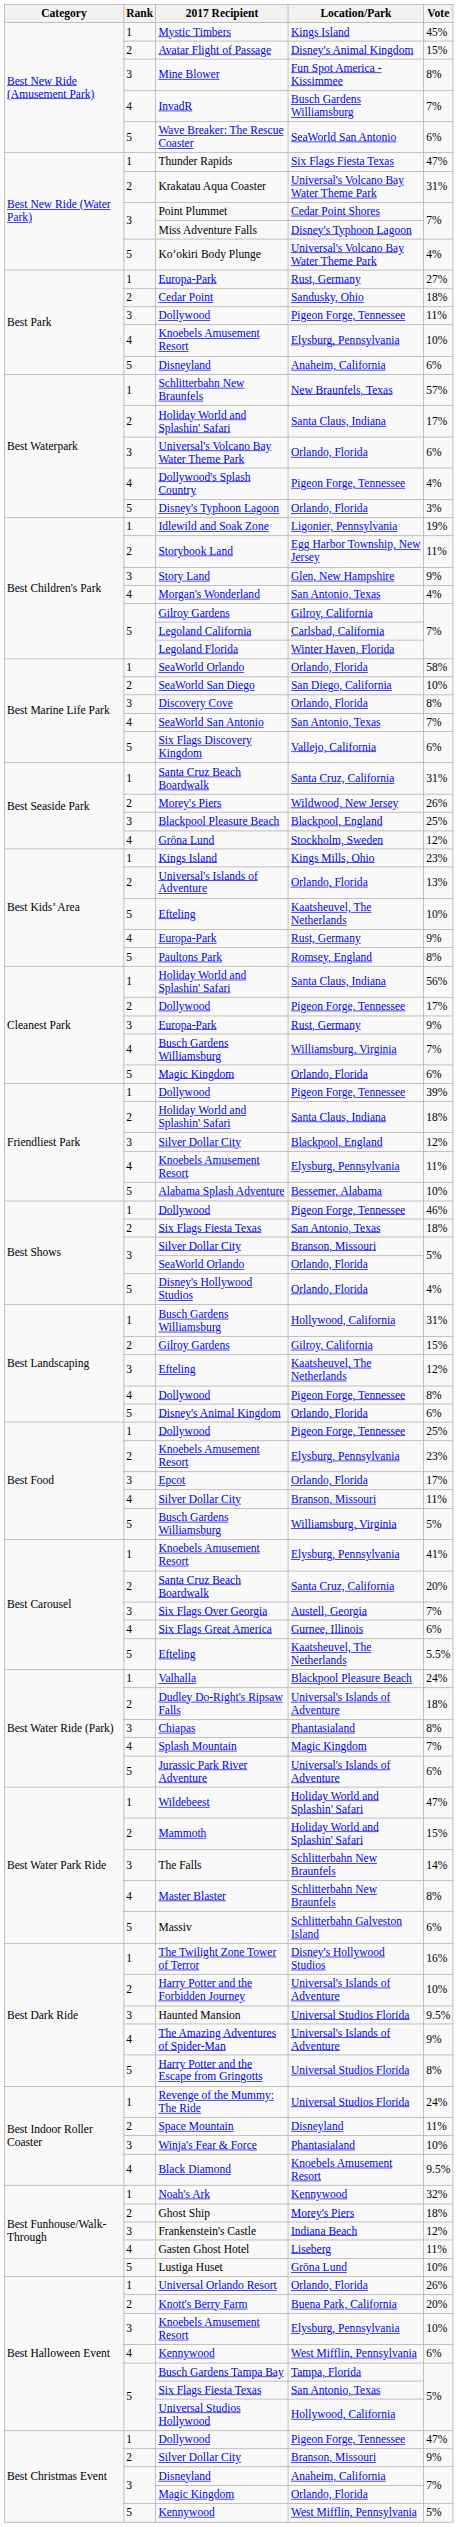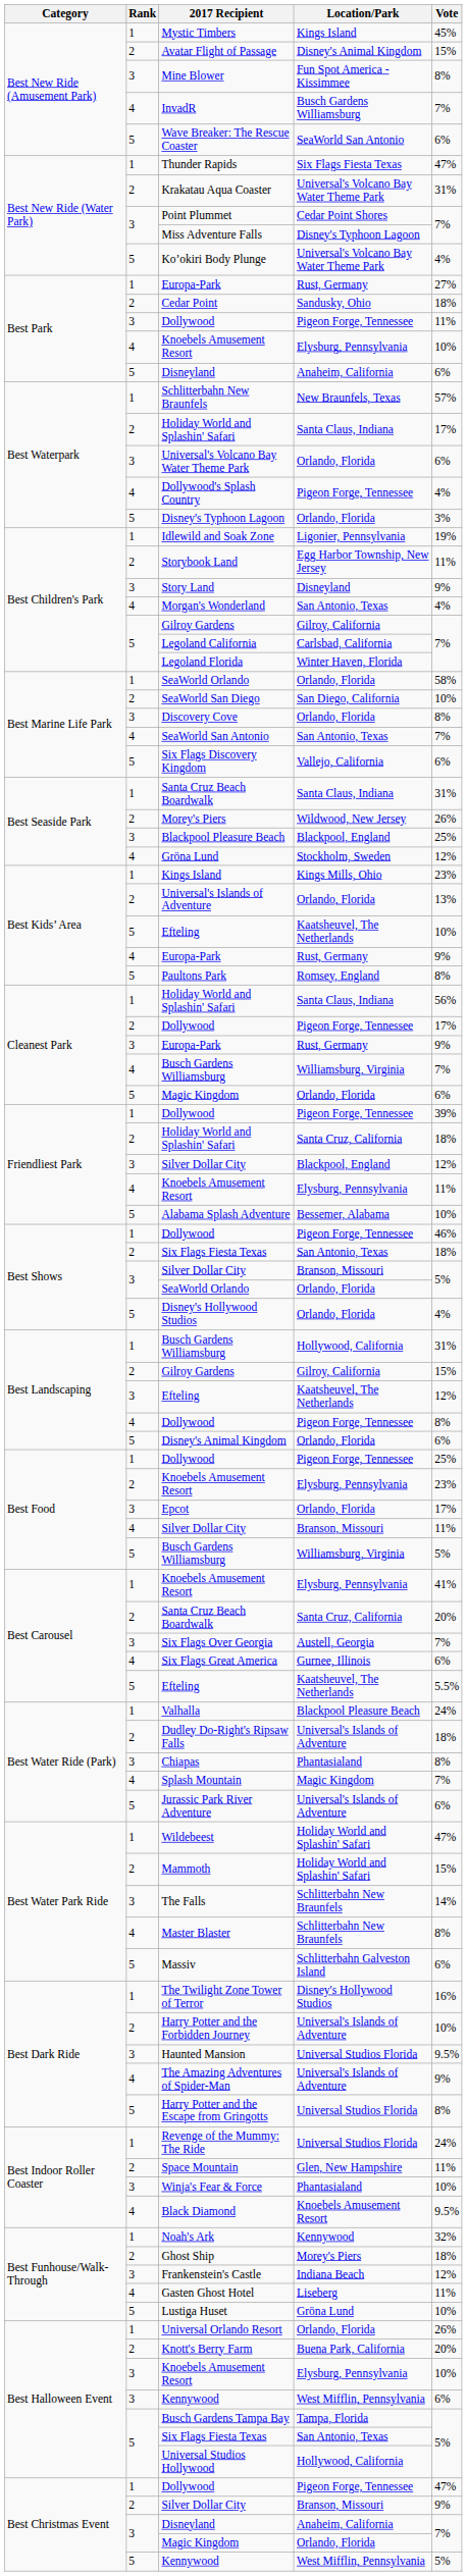 <table class="wikitable sortable" style="margin:1em auto;">
 <tr>
 <th>Category</th>
 <th>Rank</th>
 <th>2017 Recipient</th>
 <th>Location/Park</th>
 <th>Vote</th>
 </tr>
 <tr>
 <td rowspan="5"><a href='#'>Best New Ride (Amusement Park)</a></td>
 <td>1</td>
 <td><a href='#'>Mystic Timbers</a></td>
 <td><a href='#'>Kings Island</a></td>
 <td>45%</td>
 </tr>
 <tr>
 <td>2</td>
 <td><a href='#'>Avatar Flight of Passage</a></td>
 <td><a href='#'>Disney's Animal Kingdom</a></td>
 <td>15%</td>
 </tr>
 <tr>
 <td>3</td>
 <td><a href='#'>Mine Blower</a></td>
 <td><a href='#'>Fun Spot America - Kissimmee</a></td>
 <td>8%</td>
 </tr>
 <tr>
 <td>4</td>
 <td><a href='#'>InvadR</a></td>
 <td><a href='#'>Busch Gardens Williamsburg</a></td>
 <td>7%</td>
 </tr>
 <tr>
 <td>5</td>
 <td><a href='#'>Wave Breaker: The Rescue Coaster</a></td>
 <td><a href='#'>SeaWorld San Antonio</a></td>
 <td>6%</td>
 </tr>
 <tr>
 <td rowspan="5"><a href='#'>Best New Ride (Water Park)</a></td>
 <td>1</td>
 <td>Thunder Rapids</td>
 <td><a href='#'>Six Flags Fiesta Texas</a></td>
 <td>47%</td>
 </tr>
 <tr>
 <td>2</td>
 <td>Krakatau Aqua Coaster</td>
 <td><a href='#'>Universal's Volcano Bay Water Theme Park</a></td>
 <td>31%</td>
 </tr>
 <tr>
 <td rowspan="2">3</td>
 <td>Point Plummet</td>
 <td><a href='#'>Cedar Point Shores</a></td>
 <td rowspan="2">7%</td>
 </tr>
 <tr>
 <td>Miss Adventure Falls</td>
 <td><a href='#'>Disney's Typhoon Lagoon</a></td>
 </tr>
 <tr>
 <td>5</td>
 <td>Ko’okiri Body Plunge</td>
 <td><a href='#'>Universal's Volcano Bay Water Theme Park</a></td>
 <td>4%</td>
 </tr>
 <tr>
 <td rowspan="5">Best Park</td>
 <td>1</td>
 <td><a href='#'>Europa-Park</a></td>
 <td><a href='#'>Rust, Germany</a></td>
 <td>27%</td>
 </tr>
 <tr>
 <td>2</td>
 <td><a href='#'>Cedar Point</a></td>
 <td><a href='#'>Sandusky, Ohio</a></td>
 <td>18%</td>
 </tr>
 <tr>
 <td>3</td>
 <td><a href='#'>Dollywood</a></td>
 <td><a href='#'>Pigeon Forge, Tennessee</a></td>
 <td>11%</td>
 </tr>
 <tr>
 <td>4</td>
 <td><a href='#'>Knoebels Amusement Resort</a></td>
 <td><a href='#'>Elysburg, Pennsylvania</a></td>
 <td>10%</td>
 </tr>
 <tr>
 <td>5</td>
 <td><a href='#'>Disneyland</a></td>
 <td><a href='#'>Anaheim, California</a></td>
 <td>6%</td>
 </tr>
 <tr>
 <td rowspan="5">Best Waterpark</td>
 <td>1</td>
 <td><a href='#'>Schlitterbahn New Braunfels</a></td>
 <td><a href='#'>New Braunfels, Texas</a></td>
 <td>57%</td>
 </tr>
 <tr>
 <td>2</td>
 <td><a href='#'>Holiday World and Splashin' Safari</a></td>
 <td><a href='#'>Santa Claus, Indiana</a></td>
 <td>17%</td>
 </tr>
 <tr>
 <td>3</td>
 <td><a href='#'>Universal's Volcano Bay Water Theme Park</a></td>
 <td><a href='#'>Orlando, Florida</a></td>
 <td>6%</td>
 </tr>
 <tr>
 <td>4</td>
 <td><a href='#'>Dollywood's Splash Country</a></td>
 <td><a href='#'>Pigeon Forge, Tennessee</a></td>
 <td>4%</td>
 </tr>
 <tr>
 <td>5</td>
 <td><a href='#'>Disney's Typhoon Lagoon</a></td>
 <td><a href='#'>Orlando, Florida</a></td>
 <td>3%</td>
 </tr>
 <tr>
 <td rowspan="7">Best Children's Park</td>
 <td>1</td>
 <td><a href='#'>Idlewild and Soak Zone</a></td>
 <td><a href='#'>Ligonier, Pennsylvania</a></td>
 <td>19%</td>
 </tr>
 <tr>
 <td>2</td>
 <td><a href='#'>Storybook Land</a></td>
 <td><a href='#'>Egg Harbor Township, New Jersey</a></td>
 <td>11%</td>
 </tr>
 <tr>
 <td>3</td>
 <td><a href='#'>Story Land</a></td>
-<td><a href='#'>Glen, New Hampshire</a></td>
+<td><a href='#'>Disneyland</a></td>
 <td>9%</td>
 </tr>
 <tr>
 <td>4</td>
 <td><a href='#'>Morgan's Wonderland</a></td>
 <td><a href='#'>San Antonio, Texas</a></td>
 <td>4%</td>
 </tr>
 <tr>
 <td rowspan="3">5</td>
 <td><a href='#'>Gilroy Gardens</a></td>
 <td><a href='#'>Gilroy, California</a></td>
 <td rowspan="3">7%</td>
 </tr>
 <tr>
 <td><a href='#'>Legoland California</a></td>
 <td><a href='#'>Carlsbad, California</a></td>
 </tr>
 <tr>
 <td><a href='#'>Legoland Florida</a></td>
 <td><a href='#'>Winter Haven, Florida</a></td>
 </tr>
 <tr>
 <td rowspan="5">Best Marine Life Park</td>
 <td>1</td>
 <td><a href='#'>SeaWorld Orlando</a></td>
 <td><a href='#'>Orlando, Florida</a></td>
 <td>58%</td>
 </tr>
 <tr>
 <td>2</td>
 <td><a href='#'>SeaWorld San Diego</a></td>
 <td><a href='#'>San Diego, California</a></td>
 <td>10%</td>
 </tr>
 <tr>
 <td>3</td>
 <td><a href='#'>Discovery Cove</a></td>
 <td><a href='#'>Orlando, Florida</a></td>
 <td>8%</td>
 </tr>
 <tr>
 <td>4</td>
 <td><a href='#'>SeaWorld San Antonio</a></td>
 <td><a href='#'>San Antonio, Texas</a></td>
 <td>7%</td>
 </tr>
 <tr>
 <td>5</td>
 <td><a href='#'>Six Flags Discovery Kingdom</a></td>
 <td><a href='#'>Vallejo, California</a></td>
 <td>6%</td>
 </tr>
 <tr>
 <td rowspan="4">Best Seaside Park</td>
 <td>1</td>
 <td><a href='#'>Santa Cruz Beach Boardwalk</a></td>
-<td><a href='#'>Santa Cruz, California</a></td>
+<td><a href='#'>Santa Claus, Indiana</a></td>
 <td>31%</td>
 </tr>
 <tr>
 <td>2</td>
 <td><a href='#'>Morey's Piers</a></td>
 <td><a href='#'>Wildwood, New Jersey</a></td>
 <td>26%</td>
 </tr>
 <tr>
 <td>3</td>
 <td><a href='#'>Blackpool Pleasure Beach</a></td>
 <td><a href='#'>Blackpool, England</a></td>
 <td>25%</td>
 </tr>
 <tr>
 <td>4</td>
 <td><a href='#'>Gröna Lund</a></td>
 <td><a href='#'>Stockholm, Sweden</a></td>
 <td>12%</td>
 </tr>
 <tr>
 <td rowspan="5">Best Kids’ Area</td>
 <td>1</td>
 <td><a href='#'>Kings Island</a></td>
 <td><a href='#'>Kings Mills, Ohio</a></td>
 <td>23%</td>
 </tr>
 <tr>
 <td>2</td>
 <td><a href='#'>Universal's Islands of Adventure</a></td>
 <td><a href='#'>Orlando, Florida</a></td>
 <td>13%</td>
 </tr>
 <tr>
 <td>5</td>
 <td><a href='#'>Efteling</a></td>
 <td><a href='#'>Kaatsheuvel, The Netherlands</a></td>
 <td>10%</td>
 </tr>
 <tr>
 <td>4</td>
 <td><a href='#'>Europa-Park</a></td>
 <td><a href='#'>Rust, Germany</a></td>
 <td>9%</td>
 </tr>
 <tr>
 <td>5</td>
 <td><a href='#'>Paultons Park</a></td>
 <td><a href='#'>Romsey, England</a></td>
 <td>8%</td>
 </tr>
 <tr>
 <td rowspan="5">Cleanest Park</td>
 <td>1</td>
 <td><a href='#'>Holiday World and Splashin' Safari</a></td>
 <td><a href='#'>Santa Claus, Indiana</a></td>
 <td>56%</td>
 </tr>
 <tr>
 <td>2</td>
 <td><a href='#'>Dollywood</a></td>
 <td><a href='#'>Pigeon Forge, Tennessee</a></td>
 <td>17%</td>
 </tr>
 <tr>
 <td>3</td>
 <td><a href='#'>Europa-Park</a></td>
 <td><a href='#'>Rust, Germany</a></td>
 <td>9%</td>
 </tr>
 <tr>
 <td>4</td>
 <td><a href='#'>Busch Gardens Williamsburg</a></td>
 <td><a href='#'>Williamsburg, Virginia</a></td>
 <td>7%</td>
 </tr>
 <tr>
 <td>5</td>
 <td><a href='#'>Magic Kingdom</a></td>
 <td><a href='#'>Orlando, Florida</a></td>
 <td>6%</td>
 </tr>
 <tr>
 <td rowspan="5">Friendliest Park</td>
 <td>1</td>
 <td><a href='#'>Dollywood</a></td>
 <td><a href='#'>Pigeon Forge, Tennessee</a></td>
 <td>39%</td>
 </tr>
 <tr>
 <td>2</td>
 <td><a href='#'>Holiday World and Splashin' Safari</a></td>
-<td><a href='#'>Santa Claus, Indiana</a></td>
+<td><a href='#'>Santa Cruz, California</a></td>
 <td>18%</td>
 </tr>
 <tr>
 <td>3</td>
 <td><a href='#'>Silver Dollar City</a></td>
 <td><a href='#'>Blackpool, England</a></td>
 <td>12%</td>
 </tr>
 <tr>
 <td>4</td>
 <td><a href='#'>Knoebels Amusement Resort</a></td>
 <td><a href='#'>Elysburg, Pennsylvania</a></td>
 <td>11%</td>
 </tr>
 <tr>
 <td>5</td>
 <td><a href='#'>Alabama Splash Adventure</a></td>
 <td><a href='#'>Bessemer, Alabama</a></td>
 <td>10%</td>
 </tr>
 <tr>
 <td rowspan="5">Best Shows</td>
 <td>1</td>
 <td><a href='#'>Dollywood</a></td>
 <td><a href='#'>Pigeon Forge, Tennessee</a></td>
 <td>46%</td>
 </tr>
 <tr>
 <td>2</td>
 <td><a href='#'>Six Flags Fiesta Texas</a></td>
 <td><a href='#'>San Antonio, Texas</a></td>
 <td>18%</td>
 </tr>
 <tr>
 <td rowspan="2">3</td>
 <td><a href='#'>Silver Dollar City</a></td>
 <td><a href='#'>Branson, Missouri</a></td>
 <td rowspan="2">5%</td>
 </tr>
 <tr>
 <td><a href='#'>SeaWorld Orlando</a></td>
 <td><a href='#'>Orlando, Florida</a></td>
 </tr>
 <tr>
 <td>5</td>
 <td><a href='#'>Disney's Hollywood Studios</a></td>
 <td><a href='#'>Orlando, Florida</a></td>
 <td>4%</td>
 </tr>
 <tr>
 <td rowspan="5">Best Landscaping</td>
 <td>1</td>
 <td><a href='#'>Busch Gardens Williamsburg</a></td>
 <td><a href='#'>Hollywood, California</a></td>
 <td>31%</td>
 </tr>
 <tr>
 <td>2</td>
 <td><a href='#'>Gilroy Gardens</a></td>
 <td><a href='#'>Gilroy, California</a></td>
 <td>15%</td>
 </tr>
 <tr>
 <td>3</td>
 <td><a href='#'>Efteling</a></td>
 <td><a href='#'>Kaatsheuvel, The Netherlands</a></td>
 <td>12%</td>
 </tr>
 <tr>
 <td>4</td>
 <td><a href='#'>Dollywood</a></td>
 <td><a href='#'>Pigeon Forge, Tennessee</a></td>
 <td>8%</td>
 </tr>
 <tr>
 <td>5</td>
 <td><a href='#'>Disney's Animal Kingdom</a></td>
 <td><a href='#'>Orlando, Florida</a></td>
 <td>6%</td>
 </tr>
 <tr>
 <td rowspan="5">Best Food</td>
 <td>1</td>
 <td><a href='#'>Dollywood</a></td>
 <td><a href='#'>Pigeon Forge, Tennessee</a></td>
 <td>25%</td>
 </tr>
 <tr>
 <td>2</td>
 <td><a href='#'>Knoebels Amusement Resort</a></td>
 <td><a href='#'>Elysburg, Pennsylvania</a></td>
 <td>23%</td>
 </tr>
 <tr>
 <td>3</td>
 <td><a href='#'>Epcot</a></td>
 <td><a href='#'>Orlando, Florida</a></td>
 <td>17%</td>
 </tr>
 <tr>
 <td>4</td>
 <td><a href='#'>Silver Dollar City</a></td>
 <td><a href='#'>Branson, Missouri</a></td>
 <td>11%</td>
 </tr>
 <tr>
 <td>5</td>
 <td><a href='#'>Busch Gardens Williamsburg</a></td>
 <td><a href='#'>Williamsburg, Virginia</a></td>
 <td>5%</td>
 </tr>
 <tr>
 <td rowspan="5">Best Carousel</td>
 <td>1</td>
 <td><a href='#'>Knoebels Amusement Resort</a></td>
 <td><a href='#'>Elysburg, Pennsylvania</a></td>
 <td>41%</td>
 </tr>
 <tr>
 <td>2</td>
 <td><a href='#'>Santa Cruz Beach Boardwalk</a></td>
 <td><a href='#'>Santa Cruz, California</a></td>
 <td>20%</td>
 </tr>
 <tr>
 <td>3</td>
 <td><a href='#'>Six Flags Over Georgia</a></td>
 <td><a href='#'>Austell, Georgia</a></td>
 <td>7%</td>
 </tr>
 <tr>
 <td>4</td>
 <td><a href='#'>Six Flags Great America</a></td>
 <td><a href='#'>Gurnee, Illinois</a></td>
 <td>6%</td>
 </tr>
 <tr>
 <td>5</td>
 <td><a href='#'>Efteling</a></td>
 <td><a href='#'>Kaatsheuvel, The Netherlands</a></td>
 <td>5.5%</td>
 </tr>
 <tr>
 <td rowspan="5">Best Water Ride (Park)</td>
 <td>1</td>
 <td><a href='#'>Valhalla</a></td>
 <td><a href='#'>Blackpool Pleasure Beach</a></td>
 <td>24%</td>
 </tr>
 <tr>
 <td>2</td>
 <td><a href='#'>Dudley Do-Right's Ripsaw Falls</a></td>
 <td><a href='#'>Universal's Islands of Adventure</a></td>
 <td>18%</td>
 </tr>
 <tr>
 <td>3</td>
 <td><a href='#'>Chiapas</a></td>
 <td><a href='#'>Phantasialand</a></td>
 <td>8%</td>
 </tr>
 <tr>
 <td>4</td>
 <td><a href='#'>Splash Mountain</a></td>
 <td><a href='#'>Magic Kingdom</a></td>
 <td>7%</td>
 </tr>
 <tr>
 <td>5</td>
 <td><a href='#'>Jurassic Park River Adventure</a></td>
 <td><a href='#'>Universal's Islands of Adventure</a></td>
 <td>6%</td>
 </tr>
 <tr>
 <td rowspan="5">Best Water Park Ride</td>
 <td>1</td>
 <td><a href='#'>Wildebeest</a></td>
 <td><a href='#'>Holiday World and Splashin' Safari</a></td>
 <td>47%</td>
 </tr>
 <tr>
 <td>2</td>
 <td><a href='#'>Mammoth</a></td>
 <td><a href='#'>Holiday World and Splashin' Safari</a></td>
 <td>15%</td>
 </tr>
 <tr>
 <td>3</td>
 <td>The Falls</td>
 <td><a href='#'>Schlitterbahn New Braunfels</a></td>
 <td>14%</td>
 </tr>
 <tr>
 <td>4</td>
 <td><a href='#'>Master Blaster</a></td>
 <td><a href='#'>Schlitterbahn New Braunfels</a></td>
 <td>8%</td>
 </tr>
 <tr>
 <td>5</td>
 <td>Massiv</td>
 <td><a href='#'>Schlitterbahn Galveston Island</a></td>
 <td>6%</td>
 </tr>
 <tr>
 <td rowspan="5">Best Dark Ride</td>
 <td>1</td>
 <td><a href='#'>The Twilight Zone Tower of Terror</a></td>
 <td><a href='#'>Disney's Hollywood Studios</a></td>
 <td>16%</td>
 </tr>
 <tr>
 <td>2</td>
 <td><a href='#'>Harry Potter and the Forbidden Journey</a></td>
 <td><a href='#'>Universal's Islands of Adventure</a></td>
 <td>10%</td>
 </tr>
 <tr>
 <td>3</td>
 <td>Haunted Mansion</td>
 <td><a href='#'>Universal Studios Florida</a></td>
 <td>9.5%</td>
 </tr>
 <tr>
 <td>4</td>
 <td><a href='#'>The Amazing Adventures of Spider-Man</a></td>
 <td><a href='#'>Universal's Islands of Adventure</a></td>
 <td>9%</td>
 </tr>
 <tr>
 <td>5</td>
 <td><a href='#'>Harry Potter and the Escape from Gringotts</a></td>
 <td><a href='#'>Universal Studios Florida</a></td>
 <td>8%</td>
 </tr>
 <tr>
 <td rowspan="4">Best Indoor Roller Coaster</td>
 <td>1</td>
 <td><a href='#'>Revenge of the Mummy: The Ride</a></td>
 <td><a href='#'>Universal Studios Florida</a></td>
 <td>24%</td>
 </tr>
 <tr>
 <td>2</td>
 <td><a href='#'>Space Mountain</a></td>
-<td><a href='#'>Disneyland</a></td>
+<td><a href='#'>Glen, New Hampshire</a></td>
 <td>11%</td>
 </tr>
 <tr>
 <td>3</td>
 <td><a href='#'>Winja's Fear & Force</a></td>
 <td><a href='#'>Phantasialand</a></td>
 <td>10%</td>
 </tr>
 <tr>
 <td>4</td>
 <td><a href='#'>Black Diamond</a></td>
 <td><a href='#'>Knoebels Amusement Resort</a></td>
 <td>9.5%</td>
 </tr>
 <tr>
 <td rowspan="5">Best Funhouse/Walk-Through</td>
 <td>1</td>
 <td><a href='#'>Noah's Ark</a></td>
 <td><a href='#'>Kennywood</a></td>
 <td>32%</td>
 </tr>
 <tr>
 <td>2</td>
 <td>Ghost Ship</td>
 <td><a href='#'>Morey's Piers</a></td>
 <td>18%</td>
 </tr>
 <tr>
 <td>3</td>
 <td>Frankenstein's Castle</td>
 <td><a href='#'>Indiana Beach</a></td>
 <td>12%</td>
 </tr>
 <tr>
 <td>4</td>
 <td>Gasten Ghost Hotel</td>
 <td><a href='#'>Liseberg</a></td>
 <td>11%</td>
 </tr>
 <tr>
 <td>5</td>
 <td>Lustiga Huset</td>
 <td><a href='#'>Gröna Lund</a></td>
 <td>10%</td>
 </tr>
 <tr>
 <td rowspan="7">Best Halloween Event</td>
 <td>1</td>
 <td><a href='#'>Universal Orlando Resort</a></td>
 <td><a href='#'>Orlando, Florida</a></td>
 <td>26%</td>
 </tr>
 <tr>
 <td>2</td>
 <td><a href='#'>Knott's Berry Farm</a></td>
 <td><a href='#'>Buena Park, California</a></td>
 <td>20%</td>
 </tr>
 <tr>
 <td>3</td>
 <td><a href='#'>Knoebels Amusement Resort</a></td>
 <td><a href='#'>Elysburg, Pennsylvania</a></td>
 <td>10%</td>
 </tr>
 <tr>
-<td>4</td>
+<td>3</td>
 <td><a href='#'>Kennywood</a></td>
 <td><a href='#'>West Mifflin, Pennsylvania</a></td>
 <td>6%</td>
 </tr>
 <tr>
 <td rowspan="3">5</td>
 <td><a href='#'>Busch Gardens Tampa Bay</a></td>
 <td><a href='#'>Tampa, Florida</a></td>
 <td rowspan="3">5%</td>
 </tr>
 <tr>
 <td><a href='#'>Six Flags Fiesta Texas</a></td>
 <td><a href='#'>San Antonio, Texas</a></td>
 </tr>
 <tr>
 <td><a href='#'>Universal Studios Hollywood</a></td>
 <td><a href='#'>Hollywood, California</a></td>
 </tr>
 <tr>
 <td rowspan="5">Best Christmas Event</td>
 <td>1</td>
 <td><a href='#'>Dollywood</a></td>
 <td><a href='#'>Pigeon Forge, Tennessee</a></td>
 <td>47%</td>
 </tr>
 <tr>
 <td>2</td>
 <td><a href='#'>Silver Dollar City</a></td>
 <td><a href='#'>Branson, Missouri</a></td>
 <td>9%</td>
 </tr>
 <tr>
 <td rowspan="2">3</td>
 <td><a href='#'>Disneyland</a></td>
 <td><a href='#'>Anaheim, California</a></td>
 <td rowspan="2">7%</td>
 </tr>
 <tr>
 <td><a href='#'>Magic Kingdom</a></td>
 <td><a href='#'>Orlando, Florida</a></td>
 </tr>
 <tr>
 <td>5</td>
 <td><a href='#'>Kennywood</a></td>
 <td><a href='#'>West Mifflin, Pennsylvania</a></td>
 <td>5%</td>
 </tr>
 </table>
